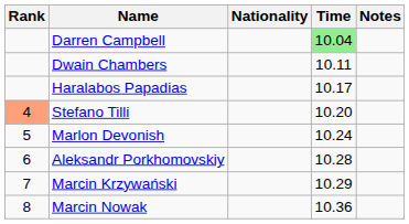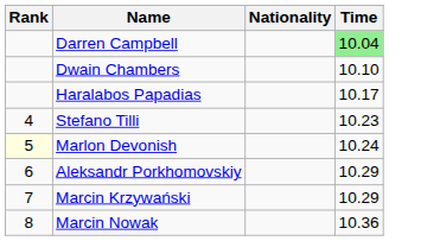 <table class="wikitable sortable" style="text-align:center">
 <tr>
 <th>Rank</th>
 <th>Name</th>
 <th>Nationality</th>
 <th>Time</th>
-<th>Notes</th>
 </tr>
 <tr>
 <td></td>
 <td align=left><a href='#'>Darren Campbell</a></td>
 <td align=left></td>
 <td style="background: lightgreen;">10.04</td>
-<td></td>
 </tr>
 <tr>
 <td></td>
 <td align=left><a href='#'>Dwain Chambers</a></td>
 <td align=left></td>
-<td>10.11</td>
-<td></td>
+<td>10.10</td>
 </tr>
 <tr>
 <td></td>
 <td align=left><a href='#'>Haralabos Papadias</a></td>
 <td align=left></td>
 <td>10.17</td>
-<td></td>
 </tr>
 <tr>
-<td style="background: lightsalmon;">4</td>
+<td>4</td>
 <td align=left><a href='#'>Stefano Tilli</a></td>
 <td align=left></td>
-<td>10.20</td>
-<td></td>
+<td>10.23</td>
 </tr>
 <tr>
-<td>5</td>
+<td style="background: lightyellow;">5</td>
 <td align=left><a href='#'>Marlon Devonish</a></td>
 <td align=left></td>
 <td>10.24</td>
-<td></td>
 </tr>
 <tr>
 <td>6</td>
 <td align=left><a href='#'>Aleksandr Porkhomovskiy</a></td>
 <td align=left></td>
-<td>10.28</td>
-<td></td>
+<td>10.29</td>
 </tr>
 <tr>
 <td>7</td>
 <td align=left><a href='#'>Marcin Krzywański</a></td>
 <td align=left></td>
 <td>10.29</td>
-<td></td>
 </tr>
 <tr>
 <td>8</td>
 <td align=left><a href='#'>Marcin Nowak</a></td>
 <td align=left></td>
 <td>10.36</td>
-<td></td>
 </tr>
 </table>
